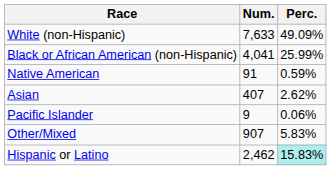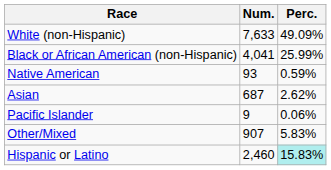 <table class="wikitable">
 <tr>
 <th>Race</th>
 <th>Num.</th>
 <th>Perc.</th>
 </tr>
 <tr>
 <td><a href='#'>White</a> (non-Hispanic)</td>
 <td>7,633</td>
 <td>49.09%</td>
 </tr>
 <tr>
 <td><a href='#'>Black or African American</a> (non-Hispanic)</td>
 <td>4,041</td>
 <td>25.99%</td>
 </tr>
 <tr>
 <td><a href='#'>Native American</a></td>
-<td>91</td>
+<td>93</td>
 <td>0.59%</td>
 </tr>
 <tr>
 <td><a href='#'>Asian</a></td>
-<td>407</td>
+<td>687</td>
 <td>2.62%</td>
 </tr>
 <tr>
 <td><a href='#'>Pacific Islander</a></td>
 <td>9</td>
 <td>0.06%</td>
 </tr>
 <tr>
 <td><a href='#'>Other/Mixed</a></td>
 <td>907</td>
 <td>5.83%</td>
 </tr>
 <tr>
 <td><a href='#'>Hispanic</a> or <a href='#'>Latino</a></td>
-<td>2,462</td>
+<td>2,460</td>
 <td style="background: paleturquoise;">15.83%</td>
 </tr>
 </table>
